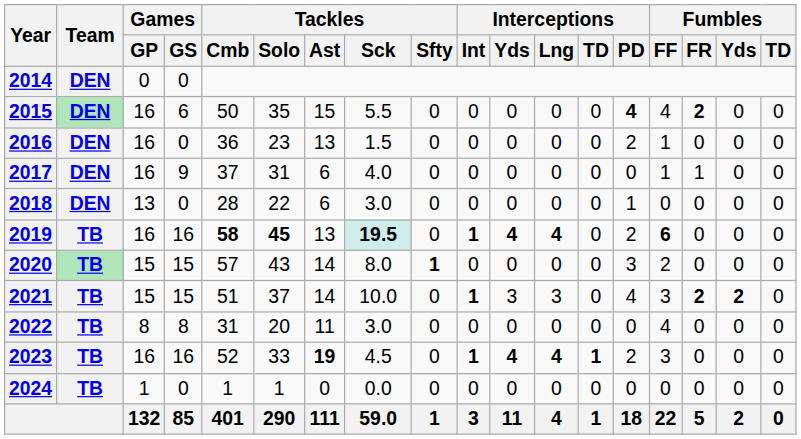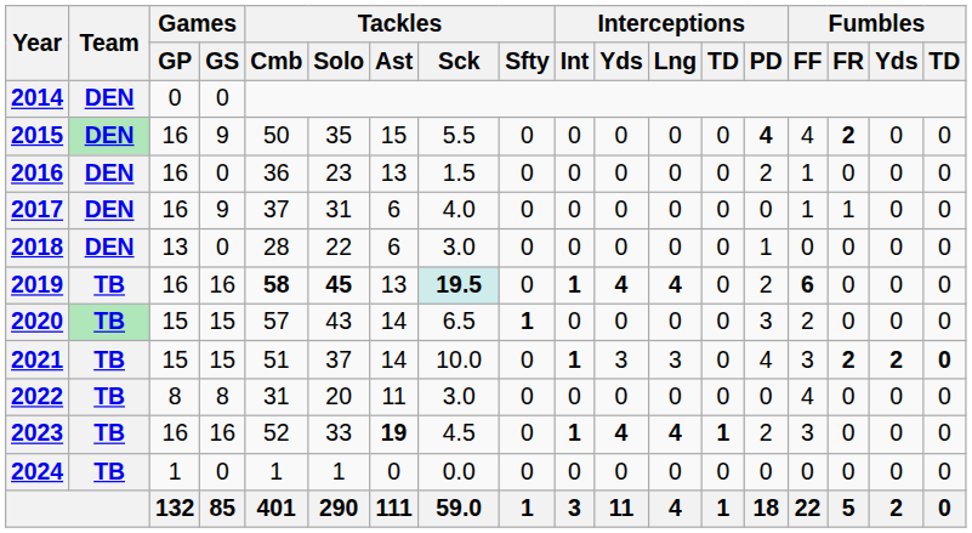 <table class= "wikitable" style="text-align: center;">
 <tr>
 <th rowspan="2">Year</th>
 <th rowspan="2">Team</th>
 <th colspan="2">Games</th>
 <th colspan="5">Tackles</th>
 <th colspan="5">Interceptions</th>
 <th colspan="4">Fumbles</th>
 </tr>
 <tr>
 <th>GP</th>
 <th>GS</th>
 <th>Cmb</th>
 <th>Solo</th>
 <th>Ast</th>
 <th>Sck</th>
 <th>Sfty</th>
 <th>Int</th>
 <th>Yds</th>
 <th>Lng</th>
 <th>TD</th>
 <th>PD</th>
 <th>FF</th>
 <th>FR</th>
 <th>Yds</th>
 <th>TD</th>
 </tr>
 <tr>
 <th><a href='#'>2014</a></th>
 <th><a href='#'>DEN</a></th>
 <td>0</td>
 <td>0</td>
 <td colspan="14"></td>
 </tr>
 <tr>
 <th><a href='#'>2015</a></th>
 <th style="background:#afe6ba; width:3em;"><a href='#'>DEN</a></th>
 <td>16</td>
-<td>6</td>
+<td>9</td>
 <td>50</td>
 <td>35</td>
 <td>15</td>
 <td>5.5</td>
 <td>0</td>
 <td>0</td>
 <td>0</td>
 <td>0</td>
 <td>0</td>
 <td><strong>4</strong></td>
 <td>4</td>
 <td><strong>2</strong></td>
 <td>0</td>
 <td>0</td>
 </tr>
 <tr>
 <th><a href='#'>2016</a></th>
 <th><a href='#'>DEN</a></th>
 <td>16</td>
 <td>0</td>
 <td>36</td>
 <td>23</td>
 <td>13</td>
 <td>1.5</td>
 <td>0</td>
 <td>0</td>
 <td>0</td>
 <td>0</td>
 <td>0</td>
 <td>2</td>
 <td>1</td>
 <td>0</td>
 <td>0</td>
 <td>0</td>
 </tr>
 <tr>
 <th><a href='#'>2017</a></th>
 <th><a href='#'>DEN</a></th>
 <td>16</td>
 <td>9</td>
 <td>37</td>
 <td>31</td>
 <td>6</td>
 <td>4.0</td>
 <td>0</td>
 <td>0</td>
 <td>0</td>
 <td>0</td>
 <td>0</td>
 <td>0</td>
 <td>1</td>
 <td>1</td>
 <td>0</td>
 <td>0</td>
 </tr>
 <tr>
 <th><a href='#'>2018</a></th>
 <th><a href='#'>DEN</a></th>
 <td>13</td>
 <td>0</td>
 <td>28</td>
 <td>22</td>
 <td>6</td>
 <td>3.0</td>
 <td>0</td>
 <td>0</td>
 <td>0</td>
 <td>0</td>
 <td>0</td>
 <td>1</td>
 <td>0</td>
 <td>0</td>
 <td>0</td>
 <td>0</td>
 </tr>
 <tr>
 <th><a href='#'>2019</a></th>
 <th><a href='#'>TB</a></th>
 <td>16</td>
 <td>16</td>
 <td><strong>58</strong></td>
 <td><strong>45</strong></td>
 <td>13</td>
 <td style="background:#cfecec; width:3em;"><strong>19.5</strong></td>
 <td>0</td>
 <td><strong>1</strong></td>
 <td><strong>4</strong></td>
 <td><strong>4</strong></td>
 <td>0</td>
 <td>2</td>
 <td><strong>6</strong></td>
 <td>0</td>
 <td>0</td>
 <td>0</td>
 </tr>
 <tr>
 <th><a href='#'>2020</a></th>
 <th style="background:#afe6ba; width:3em;"><a href='#'>TB</a></th>
 <td>15</td>
 <td>15</td>
 <td>57</td>
 <td>43</td>
 <td>14</td>
-<td>8.0</td>
+<td>6.5</td>
 <td><strong>1</strong></td>
 <td>0</td>
 <td>0</td>
 <td>0</td>
 <td>0</td>
 <td>3</td>
 <td>2</td>
 <td>0</td>
 <td>0</td>
 <td>0</td>
 </tr>
 <tr>
 <th><a href='#'>2021</a></th>
 <th><a href='#'>TB</a></th>
 <td>15</td>
 <td>15</td>
 <td>51</td>
 <td>37</td>
 <td>14</td>
 <td>10.0</td>
 <td>0</td>
 <td><strong>1</strong></td>
 <td>3</td>
 <td>3</td>
 <td>0</td>
 <td>4</td>
 <td>3</td>
 <td><strong>2</strong></td>
 <td><strong>2</strong></td>
-<td>0</td>
+<td><strong>0</strong></td>
 </tr>
 <tr>
 <th><a href='#'>2022</a></th>
 <th><a href='#'>TB</a></th>
 <td>8</td>
 <td>8</td>
 <td>31</td>
 <td>20</td>
 <td>11</td>
 <td>3.0</td>
 <td>0</td>
 <td>0</td>
 <td>0</td>
 <td>0</td>
 <td>0</td>
 <td>0</td>
 <td>4</td>
 <td>0</td>
 <td>0</td>
 <td>0</td>
 </tr>
 <tr>
 <th><a href='#'>2023</a></th>
 <th><a href='#'>TB</a></th>
 <td>16</td>
 <td>16</td>
 <td>52</td>
 <td>33</td>
 <td><strong>19</strong></td>
 <td>4.5</td>
 <td>0</td>
 <td><strong>1</strong></td>
 <td><strong>4</strong></td>
 <td><strong>4</strong></td>
 <td><strong>1</strong></td>
 <td>2</td>
 <td>3</td>
 <td>0</td>
 <td>0</td>
 <td>0</td>
 </tr>
 <tr>
 <th><a href='#'>2024</a></th>
 <th><a href='#'>TB</a></th>
 <td>1</td>
 <td>0</td>
 <td>1</td>
 <td>1</td>
 <td>0</td>
 <td>0.0</td>
 <td>0</td>
 <td>0</td>
 <td>0</td>
 <td>0</td>
 <td>0</td>
 <td>0</td>
 <td>0</td>
 <td>0</td>
 <td>0</td>
 <td>0</td>
 </tr>
 <tr>
 <th colspan="2"></th>
 <th>132</th>
 <th>85</th>
 <th>401</th>
 <th>290</th>
 <th>111</th>
 <th>59.0</th>
 <th>1</th>
 <th>3</th>
 <th>11</th>
 <th>4</th>
 <th>1</th>
 <th>18</th>
 <th>22</th>
 <th>5</th>
 <th>2</th>
 <th>0</th>
 </tr>
 </table>
